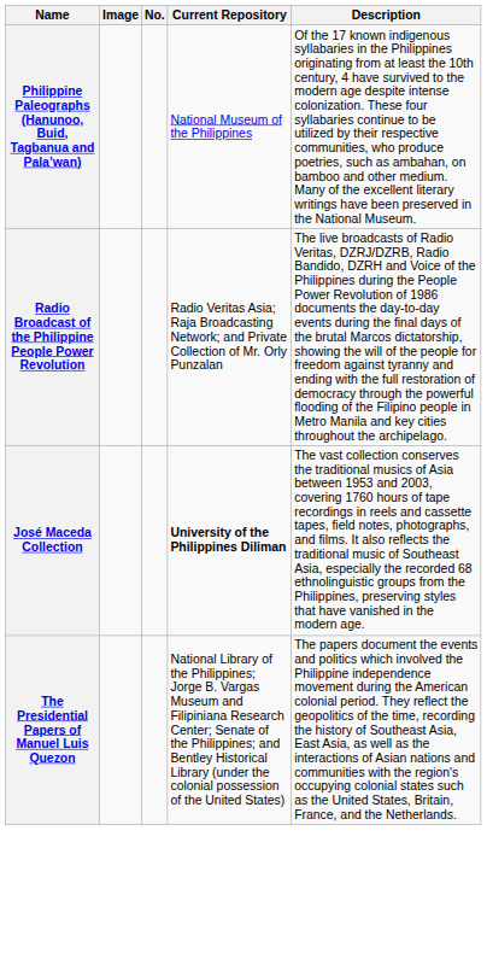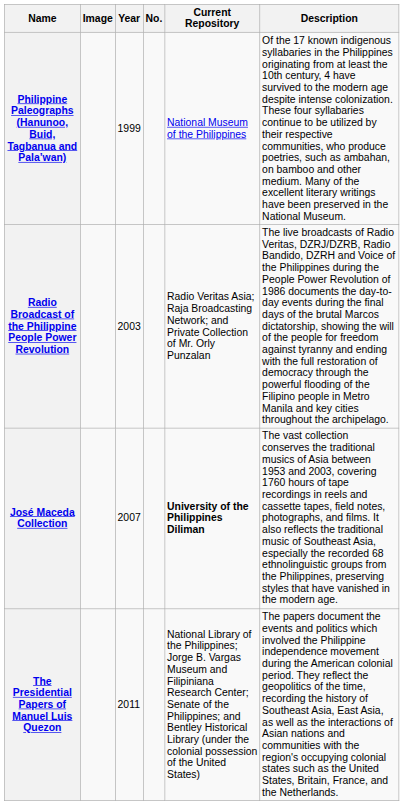 <table class="wikitable sortable plainrowheaders">
 <tr>
 <th>Name</th>
 <th class="unsortable">Image</th>
+<th>Year</th>
 <th>No.</th>
 <th class="unsortable">Current Repository</th>
 <th class="unsortable">Description</th>
 </tr>
 <tr>
 <th scope="row"><a href='#'>Philippine Paleographs (Hanunoo, Buid, Tagbanua and Pala’wan)</a></th>
 <td></td>
+<td>1999</td>
 <td></td>
 <td><a href='#'>National Museum of the Philippines</a></td>
 <td>Of the 17 known indigenous syllabaries in the Philippines originating from at least the 10th century, 4 have survived to the modern age despite intense colonization. These four syllabaries continue to be utilized by their respective communities, who produce poetries, such as ambahan, on bamboo and other medium. Many of the excellent literary writings have been preserved in the National Museum.</td>
 </tr>
 <tr>
 <th scope="row"><a href='#'>Radio Broadcast of the Philippine People Power Revolution</a></th>
 <td></td>
+<td>2003</td>
 <td></td>
 <td>Radio Veritas Asia; Raja Broadcasting Network; and Private Collection of Mr. Orly Punzalan</td>
 <td>The live broadcasts of Radio Veritas, DZRJ/DZRB, Radio Bandido, DZRH and Voice of the Philippines during the People Power Revolution of 1986 documents the day-to-day events during the final days of the brutal Marcos dictatorship, showing the will of the people for freedom against tyranny and ending with the full restoration of democracy through the powerful flooding of the Filipino people in Metro Manila and key cities throughout the archipelago.</td>
 </tr>
 <tr>
 <th scope="row"><a href='#'>José Maceda Collection</a></th>
 <td></td>
+<td>2007</td>
 <td></td>
 <td><strong>University of the Philippines Diliman</strong></td>
 <td>The vast collection conserves the traditional musics of Asia between 1953 and 2003, covering 1760 hours of tape recordings in reels and cassette tapes, field notes, photographs, and films. It also reflects the traditional music of Southeast Asia, especially the recorded 68 ethnolinguistic groups from the Philippines, preserving styles that have vanished in the modern age.</td>
 </tr>
 <tr>
 <th scope="row"><a href='#'>The Presidential Papers of Manuel Luis Quezon</a></th>
 <td></td>
+<td>2011</td>
 <td></td>
 <td>National Library of the Philippines; Jorge B. Vargas Museum and Filipiniana Research Center; Senate of the Philippines; and Bentley Historical Library (under the colonial possession of the United States)</td>
 <td>The papers document the events and politics which involved the Philippine independence movement during the American colonial period. They reflect the geopolitics of the time, recording the history of Southeast Asia, East Asia, as well as the interactions of Asian nations and communities with the region's occupying colonial states such as the United States, Britain, France, and the Netherlands.</td>
 </tr>
 </table>
